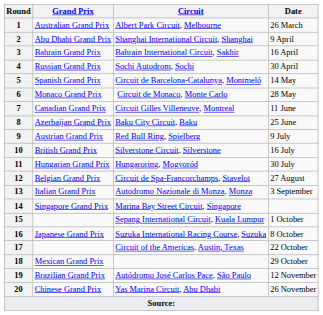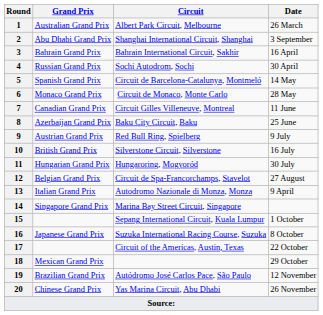 <table class="wikitable" style="font-size: 85%;">
 <tr>
 <th>Round</th>
 <th><a href='#'>Grand Prix</a></th>
 <th><a href='#'>Circuit</a></th>
 <th>Date</th>
 </tr>
 <tr>
 <th>1</th>
 <td><a href='#'>Australian Grand Prix</a></td>
 <td> <a href='#'>Albert Park Circuit</a>, <a href='#'>Melbourne</a></td>
 <td>26 March</td>
 </tr>
 <tr>
 <th>2</th>
 <td><a href='#'>Abu Dhabi Grand Prix</a></td>
 <td> <a href='#'>Shanghai International Circuit</a>, <a href='#'>Shanghai</a></td>
-<td>9 April</td>
+<td>3 September</td>
 </tr>
 <tr>
 <th>3</th>
 <td><a href='#'>Bahrain Grand Prix</a></td>
 <td> <a href='#'>Bahrain International Circuit</a>, <a href='#'>Sakhir</a></td>
 <td>16 April</td>
 </tr>
 <tr>
 <th>4</th>
 <td><a href='#'>Russian Grand Prix</a></td>
 <td> <a href='#'>Sochi Autodrom</a>, <a href='#'>Sochi</a></td>
 <td>30 April</td>
 </tr>
 <tr>
 <th>5</th>
 <td><a href='#'>Spanish Grand Prix</a></td>
 <td> <a href='#'>Circuit de Barcelona-Catalunya</a>, <a href='#'>Montmeló</a></td>
 <td>14 May</td>
 </tr>
 <tr>
 <th>6</th>
 <td><a href='#'>Monaco Grand Prix</a></td>
 <td>  <a href='#'>Circuit de Monaco</a>, <a href='#'>Monte Carlo</a></td>
 <td>28 May</td>
 </tr>
 <tr>
 <th>7</th>
 <td><a href='#'>Canadian Grand Prix</a></td>
 <td> <a href='#'>Circuit Gilles Villeneuve</a>, <a href='#'>Montreal</a></td>
 <td>11 June</td>
 </tr>
 <tr>
 <th>8</th>
 <td><a href='#'>Azerbaijan Grand Prix</a></td>
 <td> <a href='#'>Baku City Circuit</a>, <a href='#'>Baku</a></td>
 <td>25 June</td>
 </tr>
 <tr>
 <th>9</th>
 <td><a href='#'>Austrian Grand Prix</a></td>
 <td> <a href='#'>Red Bull Ring</a>, <a href='#'>Spielberg</a></td>
 <td>9 July</td>
 </tr>
 <tr>
 <th>10</th>
 <td><a href='#'>British Grand Prix</a></td>
 <td> <a href='#'>Silverstone Circuit</a>, <a href='#'>Silverstone</a></td>
 <td>16 July</td>
 </tr>
 <tr>
 <th>11</th>
 <td><a href='#'>Hungarian Grand Prix</a></td>
 <td> <a href='#'>Hungaroring</a>, <a href='#'>Mogyoród</a></td>
 <td>30 July</td>
 </tr>
 <tr>
 <th>12</th>
 <td><a href='#'>Belgian Grand Prix</a></td>
 <td> <a href='#'>Circuit de Spa-Francorchamps</a>, <a href='#'>Stavelot</a></td>
 <td>27 August</td>
 </tr>
 <tr>
 <th>13</th>
 <td><a href='#'>Italian Grand Prix</a></td>
 <td> <a href='#'>Autodromo Nazionale di Monza</a>, <a href='#'>Monza</a></td>
-<td>3 September</td>
+<td>9 April</td>
 </tr>
 <tr>
 <th>14</th>
 <td><a href='#'>Singapore Grand Prix</a></td>
 <td> <a href='#'>Marina Bay Street Circuit</a>, <a href='#'>Singapore</a></td>
 <td></td>
 </tr>
 <tr>
 <th>15</th>
 <td></td>
 <td> <a href='#'>Sepang International Circuit</a>, <a href='#'>Kuala Lumpur</a></td>
 <td>1 October</td>
 </tr>
 <tr>
 <th>16</th>
 <td><a href='#'>Japanese Grand Prix</a></td>
 <td> <a href='#'>Suzuka International Racing Course</a>, <a href='#'>Suzuka</a></td>
 <td>8 October</td>
 </tr>
 <tr>
 <th>17</th>
 <td></td>
 <td> <a href='#'>Circuit of the Americas</a>, <a href='#'>Austin, Texas</a></td>
 <td>22 October</td>
 </tr>
 <tr>
 <th>18</th>
 <td><a href='#'>Mexican Grand Prix</a></td>
 <td></td>
 <td>29 October</td>
 </tr>
 <tr>
 <th>19</th>
 <td><a href='#'>Brazilian Grand Prix</a></td>
 <td> <a href='#'>Autódromo José Carlos Pace</a>, <a href='#'>São Paulo</a></td>
 <td>12 November</td>
 </tr>
 <tr>
 <th>20</th>
 <td><a href='#'>Chinese Grand Prix</a></td>
 <td> <a href='#'>Yas Marina Circuit</a>, <a href='#'>Abu Dhabi</a></td>
 <td>26 November</td>
 </tr>
 <tr>
 <td style="background-color:#EAECF0; text-align:center" colspan="4"><strong>Source:</strong> </td>
 </tr>
 </table>
